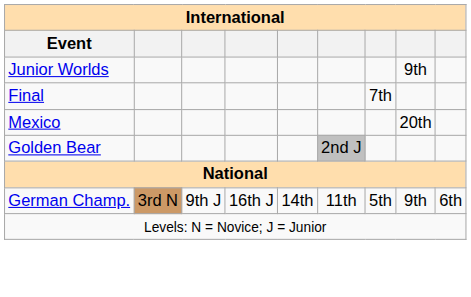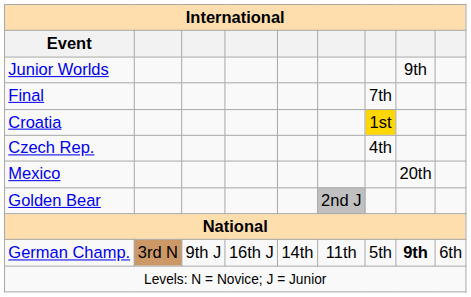 <table class="wikitable" style="text-align:center">
 <tr>
 <th style="background-color: #ffdead; " colspan=9 align=center>International</th>
 </tr>
 <tr>
 <th>Event</th>
 <th></th>
 <th></th>
 <th></th>
 <th></th>
 <th></th>
 <th></th>
 <th></th>
 <th></th>
 </tr>
 <tr>
 <td align=left><a href='#'>Junior Worlds</a></td>
 <td></td>
 <td></td>
 <td></td>
 <td></td>
 <td></td>
 <td></td>
 <td>9th</td>
 <td></td>
 </tr>
 <tr>
 <td align=left> <a href='#'>Final</a></td>
 <td></td>
 <td></td>
 <td></td>
 <td></td>
 <td></td>
 <td>7th</td>
 <td></td>
 <td></td>
 </tr>
 <tr>
+<td align=left> <a href='#'>Croatia</a></td>
+<td></td>
+<td></td>
+<td></td>
+<td></td>
+<td></td>
+<td bgcolor=gold>1st</td>
+<td></td>
+<td></td>
+</tr>
+<tr>
+<td align=left> <a href='#'>Czech Rep.</a></td>
+<td></td>
+<td></td>
+<td></td>
+<td></td>
+<td></td>
+<td>4th</td>
+<td></td>
+<td></td>
+</tr>
+<tr>
 <td align=left> <a href='#'>Mexico</a></td>
 <td></td>
 <td></td>
 <td></td>
 <td></td>
 <td></td>
 <td></td>
 <td>20th</td>
 <td></td>
 </tr>
 <tr>
 <td align=left><a href='#'>Golden Bear</a></td>
 <td></td>
 <td></td>
 <td></td>
 <td></td>
 <td bgcolor=silver>2nd J</td>
 <td></td>
 <td></td>
 <td></td>
 </tr>
 <tr>
 <th style="background-color: #ffdead; " colspan=9 align=center>National</th>
 </tr>
 <tr>
 <td align=left><a href='#'>German Champ.</a></td>
 <td bgcolor=cc9966>3rd N</td>
 <td>9th J</td>
 <td>16th J</td>
 <td>14th</td>
 <td>11th</td>
 <td>5th</td>
-<td>9th</td>
+<td><strong>9th</strong></td>
 <td>6th</td>
 </tr>
 <tr>
 <td colspan=9 align=center><small> Levels: N = Novice; J = Junior </small></td>
 </tr>
 </table>
